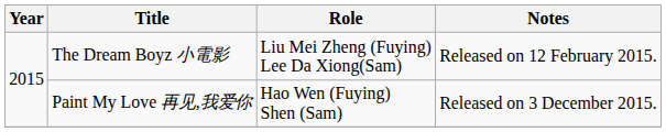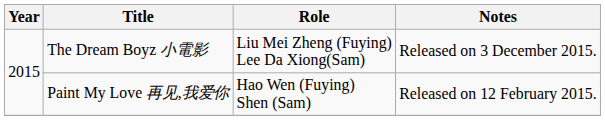 <table class="wikitable sortable">
 <tr>
 <th>Year</th>
 <th>Title</th>
 <th>Role</th>
 <th class="unsortable">Notes</th>
 </tr>
 <tr>
 <td rowspan="2">2015</td>
 <td>The Dream Boyz <em>小電影</em> </td>
 <td>Liu Mei Zheng (Fuying)<br>Lee Da Xiong(Sam)</td>
-<td>Released on 12 February 2015.</td>
+<td>Released on 3 December 2015.</td>
 </tr>
 <tr>
 <td>Paint My Love <em>再见,我爱你</em></td>
 <td>Hao Wen (Fuying)<br>Shen (Sam)</td>
-<td>Released on 3 December 2015.</td>
+<td>Released on 12 February 2015.</td>
 </tr>
 <tr>
 </tr>
 </table>
